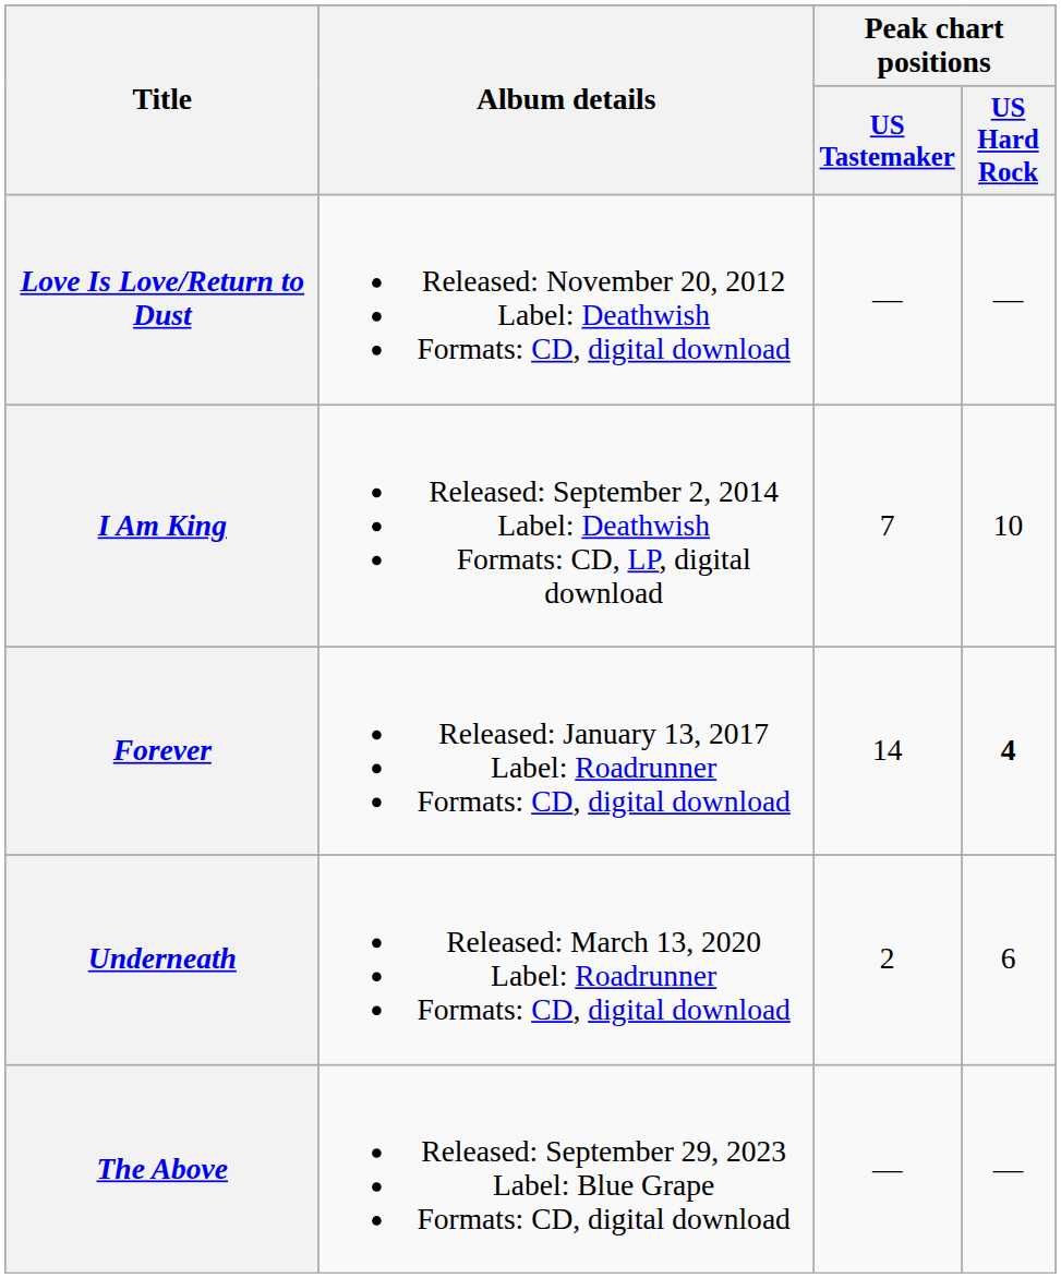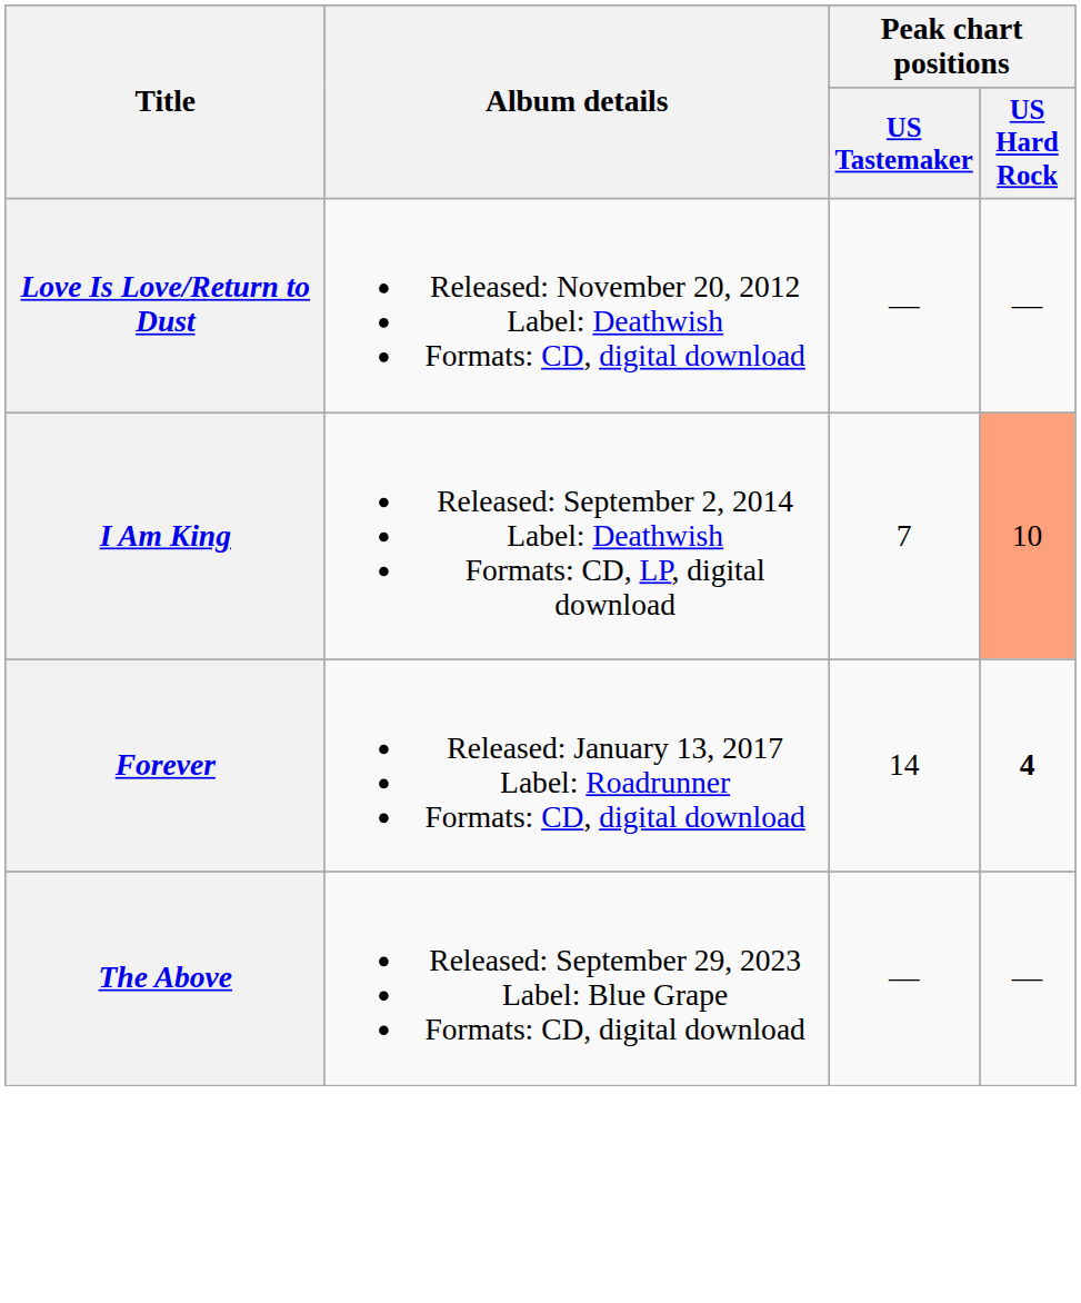 <table class="wikitable plainrowheaders" style="text-align:center;">
 <tr>
 <th scope="col" rowspan="2" style="width:10em;">Title</th>
 <th scope="col" rowspan="2" style="width:16em;">Album details</th>
 <th colspan="2">Peak chart positions</th>
 </tr>
 <tr>
 <th scope="col" style="width:3em;font-size:90%;"><a href='#'>US Tastemaker</a><br></th>
 <th scope="col" style="width:3em;font-size:90%;"><a href='#'>US Hard Rock</a><br></th>
 </tr>
 <tr>
 <th scope="row"><em><a href='#'>Love Is Love/Return to Dust</a></em><br></th>
 <td><br><ul><li>Released: November 20, 2012</li><li>Label: <a href='#'>Deathwish</a></li><li>Formats: <a href='#'>CD</a>, <a href='#'>digital download</a></li></ul></td>
 <td>—</td>
 <td>—</td>
 </tr>
 <tr>
 <th scope="row"><em><a href='#'>I Am King</a></em></th>
 <td><br><ul><li>Released: September 2, 2014</li><li>Label: <a href='#'>Deathwish</a></li><li>Formats: CD, <a href='#'>LP</a>, digital download</li></ul></td>
 <td>7</td>
-<td>10</td>
+<td style="background: lightsalmon;">10</td>
 </tr>
 <tr>
 <th scope="row"><em><a href='#'>Forever</a></em></th>
 <td><br><ul><li>Released: January 13, 2017</li><li>Label: <a href='#'>Roadrunner</a></li><li>Formats: <a href='#'>CD</a>, <a href='#'>digital download</a></li></ul></td>
 <td>14</td>
 <td><strong>4</strong></td>
 </tr>
 <tr>
-<th scope="row"><em><a href='#'>Underneath</a></em></th>
-<td><br><ul><li>Released: March 13, 2020</li><li>Label: <a href='#'>Roadrunner</a></li><li>Formats: <a href='#'>CD</a>, <a href='#'>digital download</a></li></ul></td>
-<td>2</td>
-<td>6</td>
-</tr>
-<tr>
 <th scope="row"><em><a href='#'>The Above</a></em></th>
 <td><br><ul><li>Released: September 29, 2023</li><li>Label: Blue Grape</li><li>Formats: CD, digital download</li></ul></td>
 <td>—</td>
 <td>—</td>
 </tr>
 </table>
